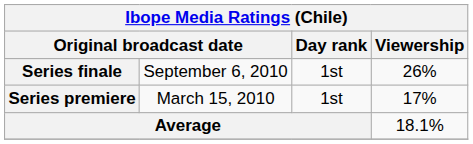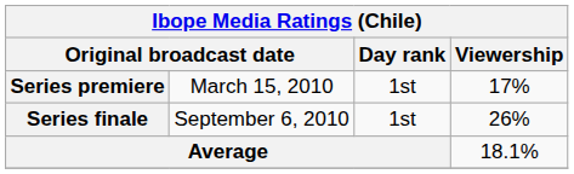 <table class=wikitable style="text-align:center">
 <tr>
 <th colspan="4"><a href='#'>Ibope Media Ratings</a> (Chile)</th>
 </tr>
 <tr>
 <th colspan="2">Original broadcast date</th>
 <th>Day rank</th>
 <th>Viewership</th>
 </tr>
 <tr>
+<th>Series premiere</th>
+<td>March 15, 2010</td>
+<td>1st</td>
+<td>17%</td>
+</tr>
+<tr>
 <th>Series finale</th>
 <td>September 6, 2010</td>
 <td>1st</td>
 <td>26%</td>
-</tr>
-<tr>
-<th>Series premiere</th>
-<td>March 15, 2010</td>
-<td>1st</td>
-<td>17%</td>
 </tr>
 <tr>
 <th colspan=3>Average</th>
 <td>18.1%</td>
 </tr>
 <tr>
 </tr>
 </table>
